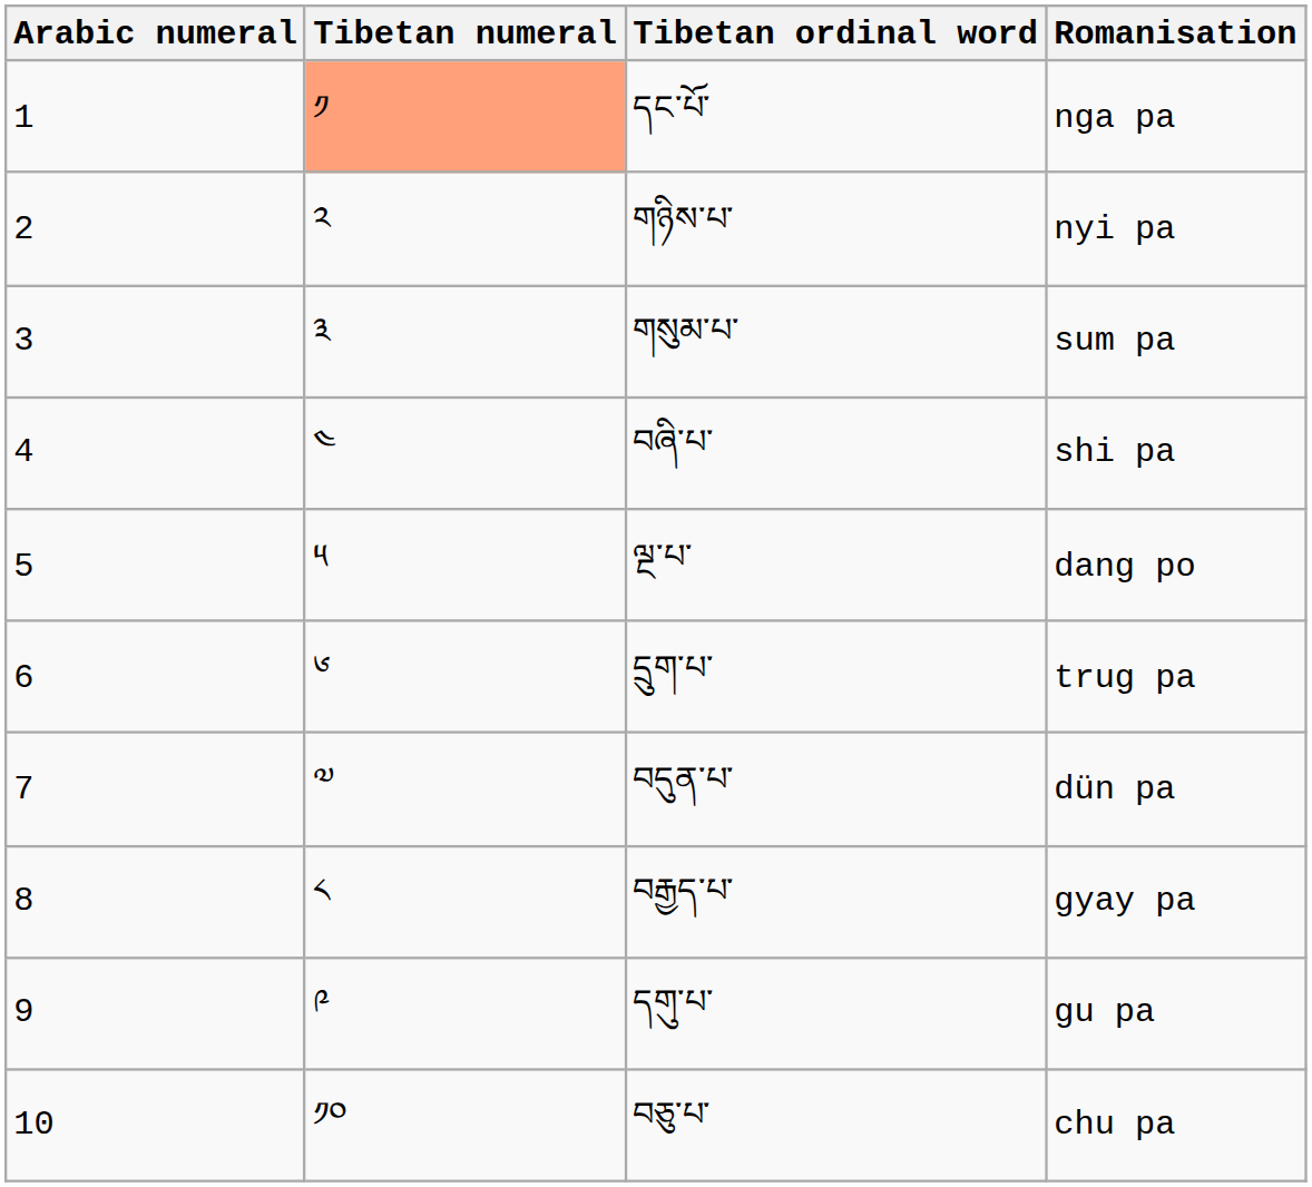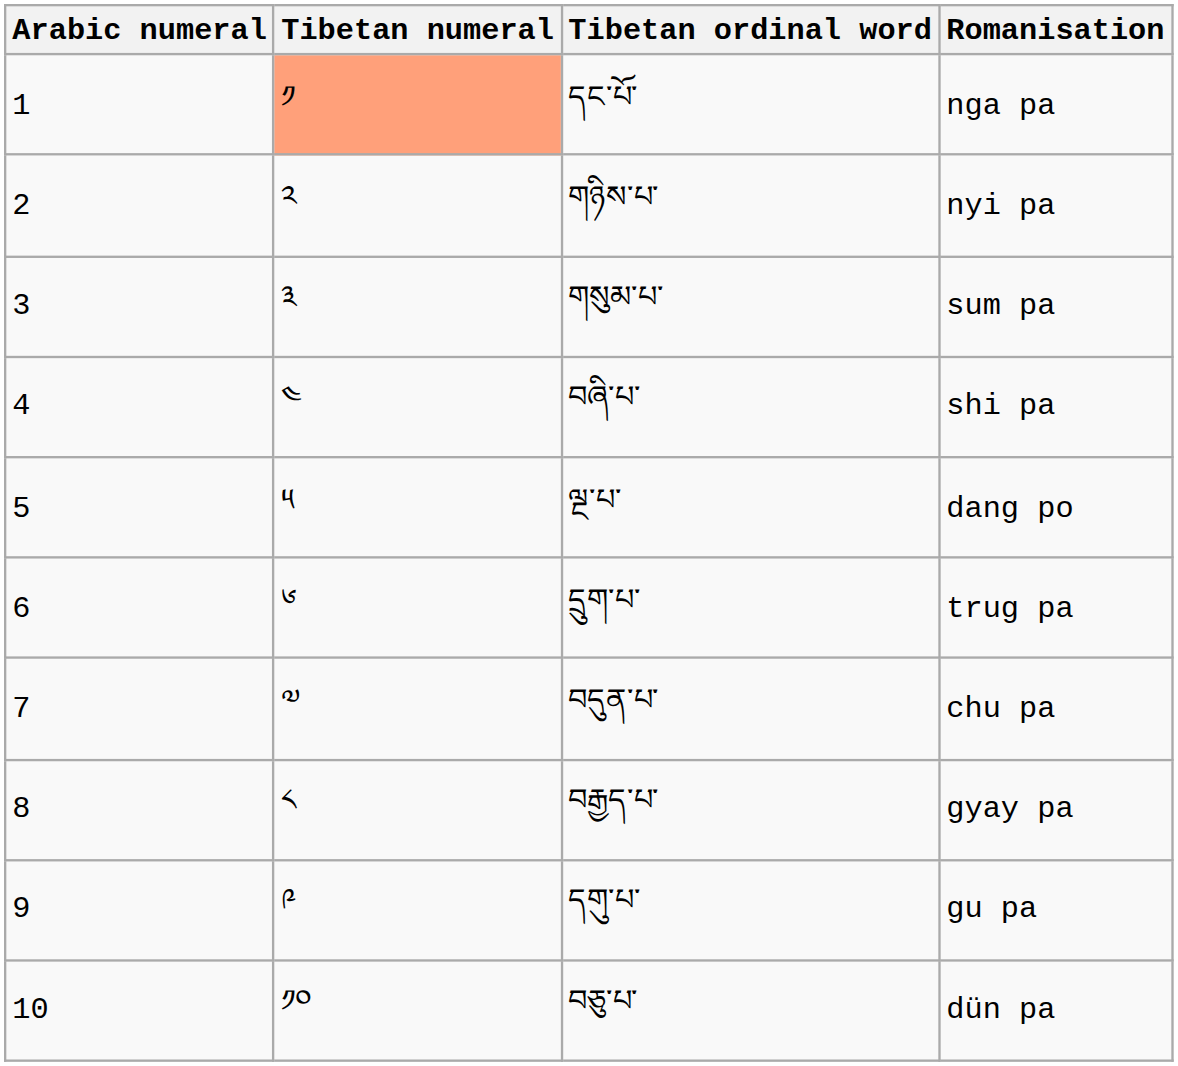 <table class="wikitable">
 <tr>
 <th>Arabic numeral</th>
 <th>Tibetan numeral</th>
 <th>Tibetan ordinal word</th>
 <th>Romanisation</th>
 </tr>
 <tr>
 <td>1</td>
 <td style="background: lightsalmon;">༡</td>
 <td>དང་པོ་</td>
 <td>nga pa</td>
 </tr>
 <tr>
 <td>2</td>
 <td>༢</td>
 <td>གཉིས་པ་</td>
 <td>nyi pa</td>
 </tr>
 <tr>
 <td>3</td>
 <td>༣</td>
 <td>གསུམ་པ་</td>
 <td>sum pa</td>
 </tr>
 <tr>
 <td>4</td>
 <td>༤</td>
 <td>བཞི་པ་</td>
 <td>shi pa</td>
 </tr>
 <tr>
 <td>5</td>
 <td>༥</td>
 <td>ལྔ་པ་</td>
 <td>dang po </td>
 </tr>
 <tr>
 <td>6</td>
 <td>༦</td>
 <td>དྲུག་པ་</td>
 <td>trug pa</td>
 </tr>
 <tr>
 <td>7</td>
 <td>༧</td>
 <td>བདུན་པ་</td>
-<td>dün pa</td>
+<td>chu pa</td>
 </tr>
 <tr>
 <td>8</td>
 <td>༨</td>
 <td>བརྒྱད་པ་</td>
 <td>gyay pa</td>
 </tr>
 <tr>
 <td>9</td>
 <td>༩</td>
 <td>དགུ་པ་</td>
 <td>gu pa</td>
 </tr>
 <tr>
 <td>10</td>
 <td>༡༠</td>
 <td>བཅུ་པ་</td>
-<td>chu pa</td>
+<td>dün pa</td>
 </tr>
 </table>
